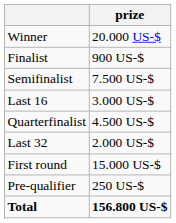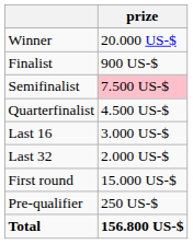 <table class="wikitable">
 <tr>
 <th></th>
 <th>prize</th>
 </tr>
 <tr>
 <td>Winner</td>
 <td>20.000 <a href='#'>US-$</a></td>
 </tr>
 <tr>
 <td>Finalist</td>
 <td>900 US-$</td>
 </tr>
 <tr>
 <td>Semifinalist</td>
-<td>7.500 US-$</td>
+<td style="background: pink;">7.500 US-$</td>
+</tr>
+<tr>
+<td>Quarterfinalist</td>
+<td>4.500 US-$</td>
 </tr>
 <tr>
 <td>Last 16</td>
 <td>3.000 US-$</td>
-</tr>
-<tr>
-<td>Quarterfinalist</td>
-<td>4.500 US-$</td>
 </tr>
 <tr>
 <td>Last 32</td>
 <td>2.000 US-$</td>
 </tr>
 <tr>
 <td>First round</td>
 <td>15.000 US-$</td>
 </tr>
 <tr>
 <td>Pre-qualifier</td>
 <td>250 US-$</td>
 </tr>
 <tr>
 <td><strong>Total</strong></td>
 <td><strong>156.800 US-$</strong></td>
 </tr>
 </table>
